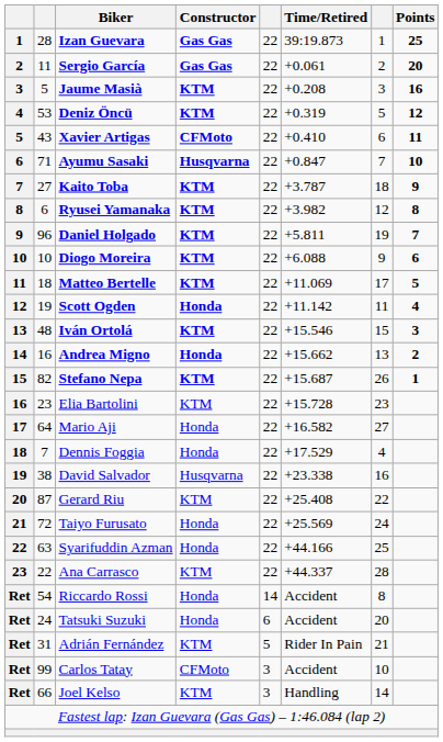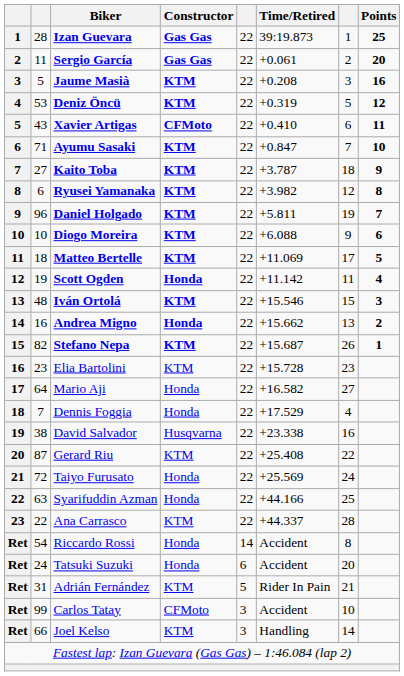 <table class="wikitable sortable" style="font-size: 85%;">
 <tr>
 <th scope="col"></th>
 <th scope="col"></th>
 <th scope="col">Biker</th>
 <th scope="col">Constructor</th>
 <th scope="col" class="unsortable"></th>
 <th scope="col" class="unsortable">Time/Retired</th>
 <th scope="col"></th>
 <th scope="col">Points</th>
 </tr>
 <tr>
 <th scope="row">1</th>
 <td align="center">28</td>
 <td> <strong><a href='#'>Izan Guevara</a></strong></td>
 <td><strong><a href='#'>Gas Gas</a></strong></td>
 <td>22</td>
 <td>39:19.873</td>
 <td align="center">1</td>
 <td align="center"><strong>25</strong></td>
 </tr>
 <tr>
 <th scope="row">2</th>
 <td align="center">11</td>
 <td> <strong><a href='#'>Sergio García</a></strong></td>
 <td><strong><a href='#'>Gas Gas</a></strong></td>
 <td>22</td>
 <td>+0.061</td>
 <td align="center">2</td>
 <td align="center"><strong>20</strong></td>
 </tr>
 <tr>
 <th scope="row">3</th>
 <td align="center">5</td>
 <td> <strong><a href='#'>Jaume Masià</a></strong></td>
 <td><strong><a href='#'>KTM</a></strong></td>
 <td>22</td>
 <td>+0.208</td>
 <td align="center">3</td>
 <td align="center"><strong>16</strong></td>
 </tr>
 <tr>
 <th scope="row">4</th>
 <td align="center">53</td>
 <td> <strong><a href='#'>Deniz Öncü</a></strong></td>
 <td><strong><a href='#'>KTM</a></strong></td>
 <td>22</td>
 <td>+0.319</td>
 <td align="center">5</td>
 <td align="center"><strong>12</strong></td>
 </tr>
 <tr>
 <th scope="row">5</th>
 <td align="center">43</td>
 <td> <strong><a href='#'>Xavier Artigas</a></strong></td>
 <td><strong><a href='#'>CFMoto</a></strong></td>
 <td>22</td>
 <td>+0.410</td>
 <td align="center">6</td>
 <td align="center"><strong>11</strong></td>
 </tr>
 <tr>
 <th scope="row">6</th>
 <td align="center">71</td>
 <td> <strong><a href='#'>Ayumu Sasaki</a></strong></td>
-<td><strong><a href='#'>Husqvarna</a></strong></td>
+<td><strong><a href='#'>KTM</a></strong></td>
 <td>22</td>
 <td>+0.847</td>
 <td align="center">7</td>
 <td align="center"><strong>10</strong></td>
 </tr>
 <tr>
 <th scope="row">7</th>
 <td align="center">27</td>
 <td> <strong><a href='#'>Kaito Toba</a></strong></td>
 <td><strong><a href='#'>KTM</a></strong></td>
 <td>22</td>
 <td>+3.787</td>
 <td align="center">18</td>
 <td align="center"><strong>9</strong></td>
 </tr>
 <tr>
 <th scope="row">8</th>
 <td align="center">6</td>
 <td> <strong><a href='#'>Ryusei Yamanaka</a></strong></td>
 <td><strong><a href='#'>KTM</a></strong></td>
 <td>22</td>
 <td>+3.982</td>
 <td align="center">12</td>
 <td align="center"><strong>8</strong></td>
 </tr>
 <tr>
 <th scope="row">9</th>
 <td align="center">96</td>
 <td> <strong><a href='#'>Daniel Holgado</a></strong></td>
 <td><strong><a href='#'>KTM</a></strong></td>
 <td>22</td>
 <td>+5.811</td>
 <td align="center">19</td>
 <td align="center"><strong>7</strong></td>
 </tr>
 <tr>
 <th scope="row">10</th>
 <td align="center">10</td>
 <td> <strong><a href='#'>Diogo Moreira</a></strong></td>
 <td><strong><a href='#'>KTM</a></strong></td>
 <td>22</td>
 <td>+6.088</td>
 <td align="center">9</td>
 <td align="center"><strong>6</strong></td>
 </tr>
 <tr>
 <th scope="row">11</th>
 <td align="center">18</td>
 <td> <strong><a href='#'>Matteo Bertelle</a></strong></td>
 <td><strong><a href='#'>KTM</a></strong></td>
 <td>22</td>
 <td>+11.069</td>
 <td align="center">17</td>
 <td align="center"><strong>5</strong></td>
 </tr>
 <tr>
 <th scope="row">12</th>
 <td align="center">19</td>
 <td> <strong><a href='#'>Scott Ogden</a></strong></td>
 <td><strong><a href='#'>Honda</a></strong></td>
 <td>22</td>
 <td>+11.142</td>
 <td align="center">11</td>
 <td align="center"><strong>4</strong></td>
 </tr>
 <tr>
 <th scope="row">13</th>
 <td align="center">48</td>
 <td> <strong><a href='#'>Iván Ortolá</a></strong></td>
 <td><strong><a href='#'>KTM</a></strong></td>
 <td>22</td>
 <td>+15.546</td>
 <td align="center">15</td>
 <td align="center"><strong>3</strong></td>
 </tr>
 <tr>
 <th scope="row">14</th>
 <td align="center">16</td>
 <td> <strong><a href='#'>Andrea Migno</a></strong></td>
 <td><strong><a href='#'>Honda</a></strong></td>
 <td>22</td>
 <td>+15.662</td>
 <td align="center">13</td>
 <td align="center"><strong>2</strong></td>
 </tr>
 <tr>
 <th scope="row">15</th>
 <td align="center">82</td>
 <td> <strong><a href='#'>Stefano Nepa</a></strong></td>
 <td><strong><a href='#'>KTM</a></strong></td>
 <td>22</td>
 <td>+15.687</td>
 <td align="center">26</td>
 <td align="center"><strong>1</strong></td>
 </tr>
 <tr>
 <th scope="row">16</th>
 <td align="center">23</td>
 <td> <a href='#'>Elia Bartolini</a></td>
 <td><a href='#'>KTM</a></td>
 <td>22</td>
 <td>+15.728</td>
 <td align="center">23</td>
 <td></td>
 </tr>
 <tr>
 <th scope="row">17</th>
 <td align="center">64</td>
 <td> <a href='#'>Mario Aji</a></td>
 <td><a href='#'>Honda</a></td>
 <td>22</td>
 <td>+16.582</td>
 <td align="center">27</td>
 <td></td>
 </tr>
 <tr>
 <th scope="row">18</th>
 <td align="center">7</td>
 <td> <a href='#'>Dennis Foggia</a></td>
 <td><a href='#'>Honda</a></td>
 <td>22</td>
 <td>+17.529</td>
 <td align="center">4</td>
 <td></td>
 </tr>
 <tr>
 <th scope="row">19</th>
 <td align="center">38</td>
 <td> <a href='#'>David Salvador</a></td>
 <td><a href='#'>Husqvarna</a></td>
 <td>22</td>
 <td>+23.338</td>
 <td align="center">16</td>
 <td></td>
 </tr>
 <tr>
 <th scope="row">20</th>
 <td align="center">87</td>
 <td> <a href='#'>Gerard Riu</a></td>
 <td><a href='#'>KTM</a></td>
 <td>22</td>
 <td>+25.408</td>
 <td align="center">22</td>
 <td></td>
 </tr>
 <tr>
 <th scope="row">21</th>
 <td align="center">72</td>
 <td> <a href='#'>Taiyo Furusato</a></td>
 <td><a href='#'>Honda</a></td>
 <td>22</td>
 <td>+25.569</td>
 <td align="center">24</td>
 <td></td>
 </tr>
 <tr>
 <th scope="row">22</th>
 <td align="center">63</td>
 <td> <a href='#'>Syarifuddin Azman</a></td>
 <td><a href='#'>Honda</a></td>
 <td>22</td>
 <td>+44.166</td>
 <td align="center">25</td>
 <td></td>
 </tr>
 <tr>
 <th scope="row">23</th>
 <td align="center">22</td>
 <td> <a href='#'>Ana Carrasco</a></td>
 <td><a href='#'>KTM</a></td>
 <td>22</td>
 <td>+44.337</td>
 <td align="center">28</td>
 <td></td>
 </tr>
 <tr>
 <th scope="row">Ret</th>
 <td align="center">54</td>
 <td> <a href='#'>Riccardo Rossi</a></td>
 <td><a href='#'>Honda</a></td>
 <td>14</td>
 <td>Accident</td>
 <td align="center">8</td>
 <td></td>
 </tr>
 <tr>
 <th scope="row">Ret</th>
 <td align="center">24</td>
 <td> <a href='#'>Tatsuki Suzuki</a></td>
 <td><a href='#'>Honda</a></td>
 <td>6</td>
 <td>Accident</td>
 <td align="center">20</td>
 <td></td>
 </tr>
 <tr>
 <th scope="row">Ret</th>
 <td align="center">31</td>
 <td> <a href='#'>Adrián Fernández</a></td>
 <td><a href='#'>KTM</a></td>
 <td>5</td>
 <td>Rider In Pain</td>
 <td align="center">21</td>
 <td></td>
 </tr>
 <tr>
 <th scope="row">Ret</th>
 <td align="center">99</td>
 <td> <a href='#'>Carlos Tatay</a></td>
 <td><a href='#'>CFMoto</a></td>
 <td>3</td>
 <td>Accident</td>
 <td align="center">10</td>
 <td></td>
 </tr>
 <tr>
 <th scope="row">Ret</th>
 <td align="center">66</td>
 <td> <a href='#'>Joel Kelso</a></td>
 <td><a href='#'>KTM</a></td>
 <td>3</td>
 <td>Handling</td>
 <td align="center">14</td>
 <td></td>
 </tr>
 <tr class="sortbottom">
 <td colspan="8" style="text-align:center"><em><a href='#'>Fastest lap</a>:  <a href='#'>Izan Guevara</a> (<a href='#'>Gas Gas</a>) – 1:46.084 (lap 2)</em></td>
 </tr>
 <tr>
 <th colspan=8></th>
 </tr>
 </table>
